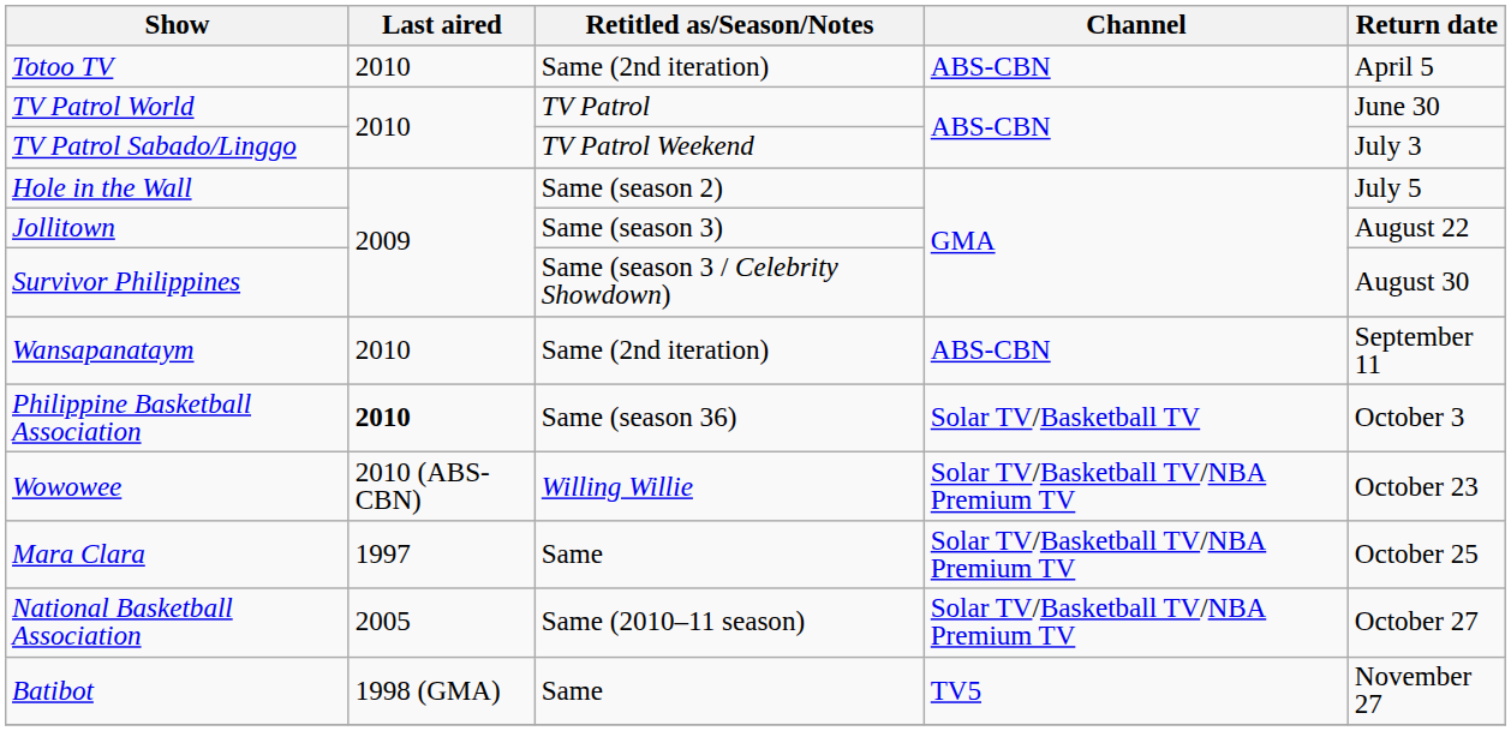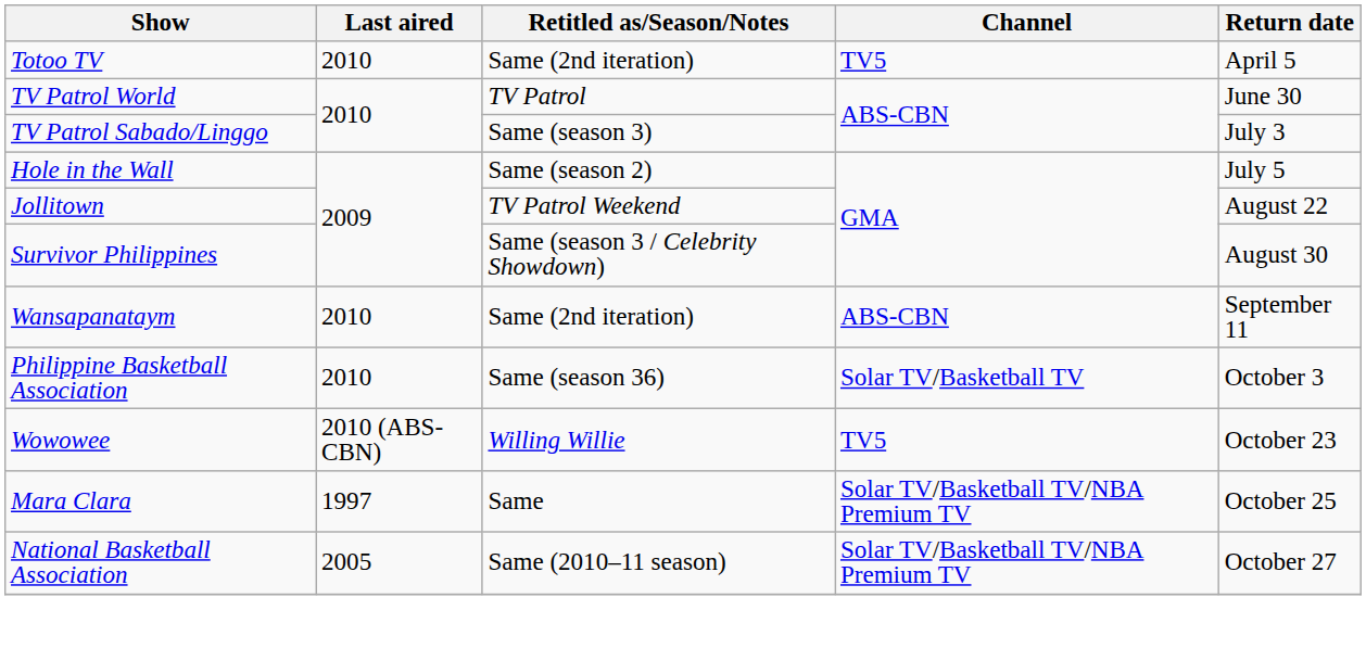 <table class="wikitable" style="text-align:left; line-height:16px; width:auto;">
 <tr>
 <th>Show</th>
 <th>Last aired</th>
 <th>Retitled as/Season/Notes</th>
 <th>Channel</th>
 <th>Return date</th>
 </tr>
 <tr>
 <td><em><a href='#'>Totoo TV</a></em></td>
 <td>2010</td>
 <td>Same (2nd iteration)</td>
-<td><a href='#'>ABS-CBN</a></td>
+<td><a href='#'>TV5</a></td>
 <td>April 5</td>
 </tr>
 <tr>
 <td><em><a href='#'>TV Patrol World</a></em></td>
 <td rowspan="2">2010</td>
 <td><em>TV Patrol</em></td>
 <td rowspan="2"><a href='#'>ABS-CBN</a></td>
 <td>June 30</td>
 </tr>
 <tr>
 <td><em><a href='#'>TV Patrol Sabado/Linggo</a></em></td>
-<td><em>TV Patrol Weekend</em></td>
+<td>Same (season 3)</td>
 <td>July 3</td>
 </tr>
 <tr>
 <td><em><a href='#'>Hole in the Wall</a></em></td>
 <td rowspan="3">2009</td>
 <td>Same (season 2)</td>
 <td rowspan="3"><a href='#'>GMA</a></td>
 <td>July 5</td>
 </tr>
 <tr>
 <td><em><a href='#'>Jollitown</a></em></td>
-<td>Same (season 3)</td>
+<td><em>TV Patrol Weekend</em></td>
 <td>August 22</td>
 </tr>
 <tr>
 <td><em><a href='#'>Survivor Philippines</a></em></td>
 <td>Same (season 3 / <em>Celebrity Showdown</em>)</td>
 <td>August 30</td>
 </tr>
 <tr>
 <td><em><a href='#'>Wansapanataym</a></em></td>
 <td>2010</td>
 <td>Same (2nd iteration)</td>
 <td><a href='#'>ABS-CBN</a></td>
 <td>September 11</td>
 </tr>
 <tr>
 <td><em><a href='#'>Philippine Basketball Association</a></em></td>
-<td><strong>2010</strong></td>
+<td>2010</td>
 <td>Same (season 36)</td>
 <td><a href='#'>Solar TV</a>/<a href='#'>Basketball TV</a></td>
 <td>October 3</td>
 </tr>
 <tr>
 <td><em><a href='#'>Wowowee</a></em></td>
 <td>2010 (ABS-CBN)</td>
 <td><em><a href='#'>Willing Willie</a></em></td>
-<td><a href='#'>Solar TV</a>/<a href='#'>Basketball TV</a>/<a href='#'>NBA Premium TV</a></td>
+<td><a href='#'>TV5</a></td>
 <td>October 23</td>
 </tr>
 <tr>
 <td><em><a href='#'>Mara Clara</a></em></td>
 <td>1997</td>
 <td>Same</td>
 <td><a href='#'>Solar TV</a>/<a href='#'>Basketball TV</a>/<a href='#'>NBA Premium TV</a></td>
 <td>October 25</td>
 </tr>
 <tr>
 <td><em><a href='#'>National Basketball Association</a></em></td>
 <td>2005</td>
 <td>Same (2010–11 season)</td>
 <td><a href='#'>Solar TV</a>/<a href='#'>Basketball TV</a>/<a href='#'>NBA Premium TV</a></td>
 <td>October 27</td>
 </tr>
 <tr>
-<td><em><a href='#'>Batibot</a></em></td>
-<td>1998 (GMA)</td>
-<td>Same</td>
-<td><a href='#'>TV5</a></td>
-<td>November 27</td>
-</tr>
-<tr>
 </tr>
 </table>
